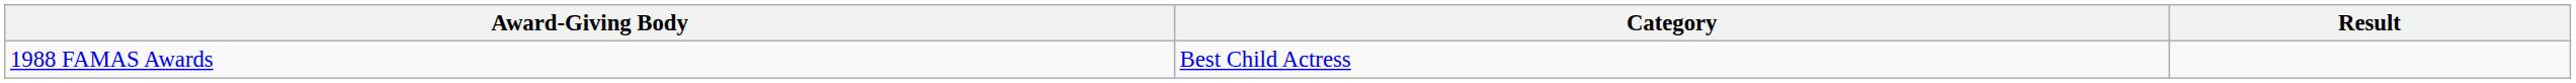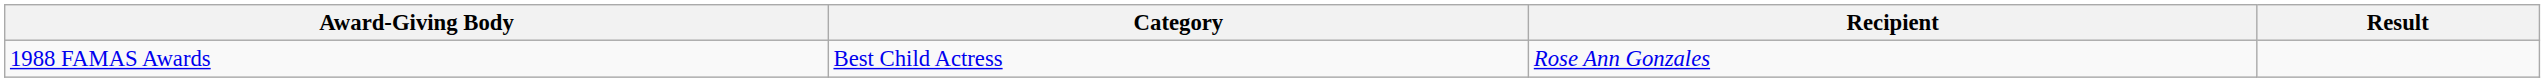 <table | width="90%" class="wikitable sortable">
 <tr>
 <th>Award-Giving Body</th>
 <th>Category</th>
+<th>Recipient</th>
 <th>Result</th>
 </tr>
 <tr>
 <td><a href='#'>1988 FAMAS Awards</a></td>
 <td><a href='#'>Best Child Actress</a></td>
+<td><em><a href='#'>Rose Ann Gonzales</a></em></td>
 <td></td>
 </tr>
 </table>
